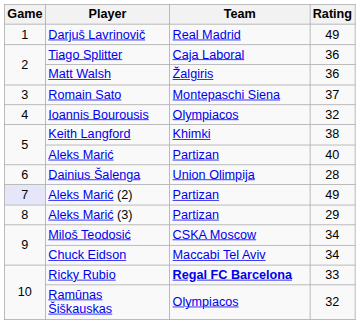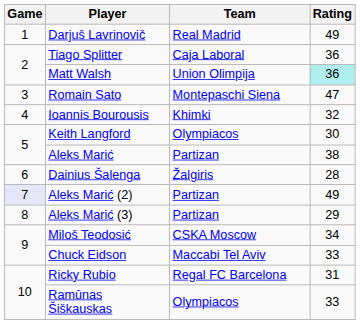 <table class="wikitable sortable" style="text-align: center;">
 <tr>
 <th align="center">Game</th>
 <th align="center" width=150>Player</th>
 <th align="center" width=170>Team</th>
 <th align="center">Rating</th>
 </tr>
 <tr>
 <td>1</td>
 <td align="left"> <a href='#'>Darjuš Lavrinovič</a></td>
 <td align="left"> <a href='#'>Real Madrid</a></td>
 <td>49</td>
 </tr>
 <tr>
 <td rowspan=2>2</td>
 <td align="left"> <a href='#'>Tiago Splitter</a></td>
 <td align="left"> <a href='#'>Caja Laboral</a></td>
 <td>36</td>
 </tr>
 <tr>
 <td align="left"> <a href='#'>Matt Walsh</a></td>
-<td align="left"> <a href='#'>Žalgiris</a></td>
-<td>36</td>
+<td align="left"> <a href='#'>Union Olimpija</a></td>
+<td style="background: paleturquoise;">36</td>
 </tr>
 <tr>
 <td>3</td>
 <td align="left"> <a href='#'>Romain Sato</a></td>
 <td align="left"> <a href='#'>Montepaschi Siena</a></td>
-<td>37</td>
+<td>47</td>
 </tr>
 <tr>
 <td>4</td>
 <td align="left"> <a href='#'>Ioannis Bourousis</a></td>
-<td align="left"> <a href='#'>Olympiacos</a></td>
+<td align="left"> <a href='#'>Khimki</a></td>
 <td>32</td>
 </tr>
 <tr>
 <td rowspan=2>5</td>
 <td align="left"> <a href='#'>Keith Langford</a></td>
-<td align="left"> <a href='#'>Khimki</a></td>
-<td>38</td>
+<td align="left"> <a href='#'>Olympiacos</a></td>
+<td>30</td>
 </tr>
 <tr>
 <td align="left"> <a href='#'>Aleks Marić</a></td>
 <td align="left"> <a href='#'>Partizan</a></td>
-<td>40</td>
+<td>38</td>
 </tr>
 <tr>
 <td>6</td>
 <td align="left"> <a href='#'>Dainius Šalenga</a></td>
-<td align="left"> <a href='#'>Union Olimpija</a></td>
+<td align="left"> <a href='#'>Žalgiris</a></td>
 <td>28</td>
 </tr>
 <tr>
 <td style="background: lavender;">7</td>
 <td align="left"> <a href='#'>Aleks Marić</a> (2)</td>
 <td align="left"> <a href='#'>Partizan</a></td>
 <td>49</td>
 </tr>
 <tr>
 <td>8</td>
 <td align="left"> <a href='#'>Aleks Marić</a> (3)</td>
 <td align="left"> <a href='#'>Partizan</a></td>
 <td>29</td>
 </tr>
 <tr>
 <td rowspan=2>9</td>
 <td align=left> <a href='#'>Miloš Teodosić</a></td>
 <td align="left"> <a href='#'>CSKA Moscow</a></td>
 <td>34</td>
 </tr>
 <tr>
 <td align="left"> <a href='#'>Chuck Eidson</a></td>
 <td align="left"> <a href='#'>Maccabi Tel Aviv</a></td>
-<td>34</td>
+<td>33</td>
 </tr>
 <tr>
 <td rowspan=2>10</td>
 <td align=left> <a href='#'>Ricky Rubio</a></td>
-<td align=left><strong> <a href='#'>Regal FC Barcelona</a></strong></td>
-<td>33</td>
+<td align=left> <a href='#'>Regal FC Barcelona</a></td>
+<td>31</td>
 </tr>
 <tr>
 <td align="left"> <a href='#'>Ramūnas Šiškauskas</a></td>
 <td align=left> <a href='#'>Olympiacos</a></td>
-<td>32</td>
+<td>33</td>
 </tr>
 </table>
